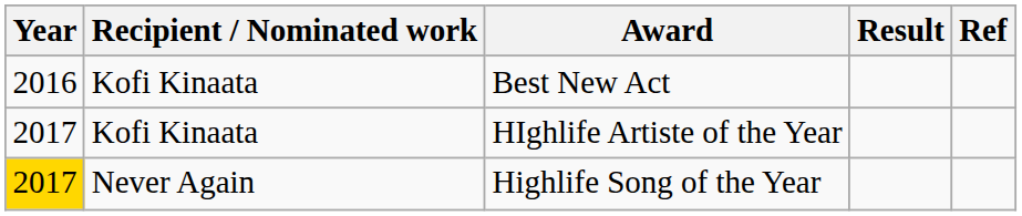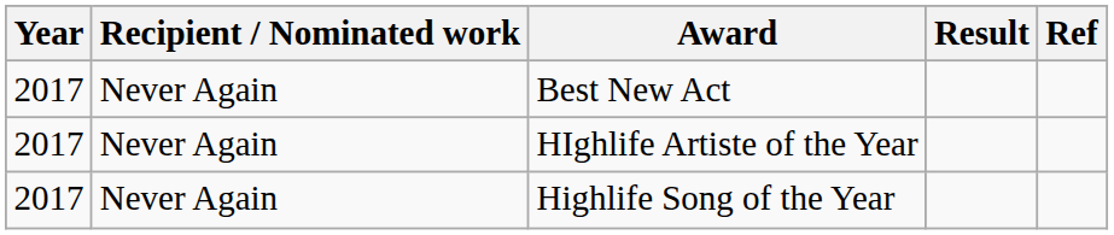 <table class="wikitable">
 <tr>
 <th>Year</th>
 <th>Recipient / Nominated work</th>
 <th>Award</th>
 <th>Result</th>
 <th>Ref</th>
 </tr>
 <tr>
-<td>2016</td>
-<td>Kofi Kinaata</td>
+<td>2017</td>
+<td>Never Again</td>
 <td>Best New Act</td>
 <td></td>
 <td></td>
 </tr>
 <tr>
 <td>2017</td>
-<td>Kofi Kinaata</td>
+<td>Never Again</td>
 <td>HIghlife Artiste of the Year</td>
 <td></td>
 <td></td>
 </tr>
 <tr>
-<td style="background: gold;">2017</td>
+<td>2017</td>
 <td>Never Again</td>
 <td>Highlife Song of the Year</td>
 <td></td>
 <td></td>
 </tr>
 </table>
